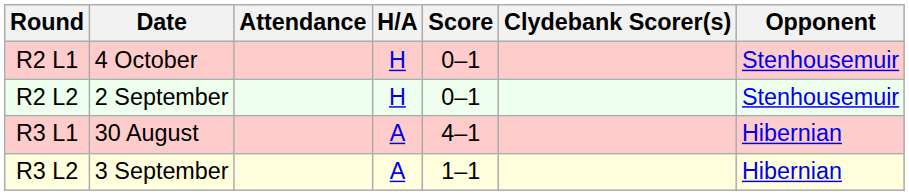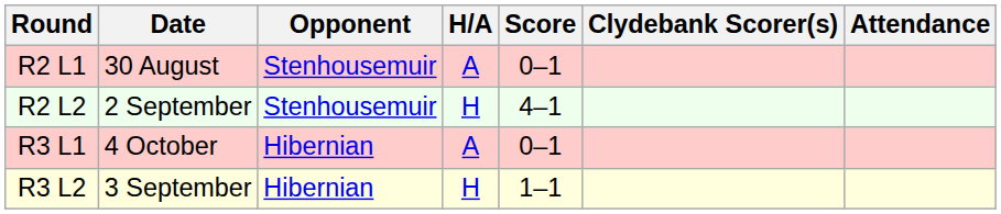 <table class="wikitable" style="text-align:center">
 <tr>
 <th>Round</th>
 <th>Date</th>
-<th>Attendance</th>
+<th>Opponent</th>
 <th>H/A</th>
 <th>Score</th>
 <th>Clydebank Scorer(s)</th>
-<th>Opponent</th>
+<th>Attendance</th>
 </tr>
 <tr bgcolor=#FFCCCC>
 <td>R2 L1</td>
-<td align=left>4 October</td>
-<td></td>
-<td><a href='#'>H</a></td>
+<td align=left>30 August</td>
+<td align=left><a href='#'>Stenhousemuir</a></td>
+<td><a href='#'>A</a></td>
 <td>0–1</td>
 <td align=left></td>
-<td align=left><a href='#'>Stenhousemuir</a></td>
+<td></td>
 </tr>
 <tr bgcolor=#EEFFEE>
 <td>R2 L2</td>
 <td align=left>2 September</td>
+<td align=left><a href='#'>Stenhousemuir</a></td>
+<td><a href='#'>H</a></td>
+<td>4–1</td>
+<td align=left></td>
 <td></td>
-<td><a href='#'>H</a></td>
-<td>0–1</td>
-<td align=left></td>
-<td align=left><a href='#'>Stenhousemuir</a></td>
 </tr>
 <tr bgcolor=#FFCCCC>
 <td>R3 L1</td>
-<td align=left>30 August</td>
+<td align=left>4 October</td>
+<td align=left><a href='#'>Hibernian</a></td>
+<td><a href='#'>A</a></td>
+<td>0–1</td>
+<td align=left></td>
 <td></td>
-<td><a href='#'>A</a></td>
-<td>4–1</td>
-<td align=left></td>
-<td align=left><a href='#'>Hibernian</a></td>
 </tr>
 <tr bgcolor=#FFFFDD>
 <td>R3 L2</td>
 <td align=left>3 September</td>
-<td></td>
-<td><a href='#'>A</a></td>
+<td align=left><a href='#'>Hibernian</a></td>
+<td><a href='#'>H</a></td>
 <td>1–1</td>
 <td align=left></td>
-<td align=left><a href='#'>Hibernian</a></td>
+<td></td>
 </tr>
 </table>
